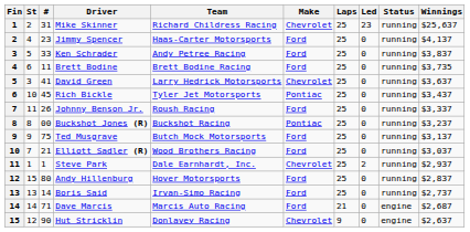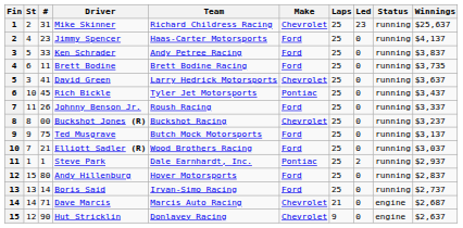 <table class="wikitable" style="font-size:95%">
 <tr>
 <th>Fin</th>
 <th>St</th>
 <th>#</th>
 <th>Driver</th>
 <th>Team</th>
 <th>Make</th>
 <th>Laps</th>
 <th>Led</th>
 <th>Status</th>
 <th>Winnings</th>
 </tr>
 <tr>
 <th>1</th>
 <td>2</td>
 <td>31</td>
 <td><a href='#'>Mike Skinner</a></td>
 <td><a href='#'>Richard Childress Racing</a></td>
 <td><a href='#'>Chevrolet</a></td>
 <td>25</td>
 <td>23</td>
 <td>running</td>
 <td>$25,637</td>
 </tr>
 <tr>
 <th>2</th>
 <td>4</td>
 <td>23</td>
 <td><a href='#'>Jimmy Spencer</a></td>
 <td><a href='#'>Haas-Carter Motorsports</a></td>
 <td><a href='#'>Ford</a></td>
 <td>25</td>
 <td>0</td>
 <td>running</td>
 <td>$4,137</td>
 </tr>
 <tr>
 <th>3</th>
 <td>5</td>
 <td>33</td>
 <td><a href='#'>Ken Schrader</a></td>
 <td><a href='#'>Andy Petree Racing</a></td>
 <td><a href='#'>Ford</a></td>
 <td>25</td>
 <td>0</td>
 <td>running</td>
 <td>$3,837</td>
 </tr>
 <tr>
 <th>4</th>
 <td>6</td>
 <td>11</td>
 <td><a href='#'>Brett Bodine</a></td>
 <td><a href='#'>Brett Bodine Racing</a></td>
 <td><a href='#'>Ford</a></td>
 <td>25</td>
 <td>0</td>
 <td>running</td>
 <td>$3,735</td>
 </tr>
 <tr>
 <th>5</th>
 <td>3</td>
 <td>41</td>
 <td><a href='#'>David Green</a></td>
 <td><a href='#'>Larry Hedrick Motorsports</a></td>
 <td><a href='#'>Chevrolet</a></td>
 <td>25</td>
 <td>0</td>
 <td>running</td>
 <td>$3,637</td>
 </tr>
 <tr>
 <th>6</th>
 <td>10</td>
 <td>45</td>
 <td><a href='#'>Rich Bickle</a></td>
 <td><a href='#'>Tyler Jet Motorsports</a></td>
 <td><a href='#'>Pontiac</a></td>
 <td>25</td>
 <td>0</td>
 <td>running</td>
 <td>$3,437</td>
 </tr>
 <tr>
 <th>7</th>
 <td>11</td>
 <td>26</td>
 <td><a href='#'>Johnny Benson Jr.</a></td>
 <td><a href='#'>Roush Racing</a></td>
 <td><a href='#'>Ford</a></td>
 <td>25</td>
 <td>0</td>
 <td>running</td>
 <td>$3,337</td>
 </tr>
 <tr>
 <th>8</th>
 <td>8</td>
 <td>00</td>
 <td><a href='#'>Buckshot Jones</a> <strong>(R)</strong></td>
 <td><a href='#'>Buckshot Racing</a></td>
-<td><a href='#'>Pontiac</a></td>
+<td><a href='#'>Chevrolet</a></td>
 <td>25</td>
 <td>0</td>
 <td>running</td>
 <td>$3,237</td>
 </tr>
 <tr>
 <th>9</th>
 <td>9</td>
 <td>75</td>
 <td><a href='#'>Ted Musgrave</a></td>
 <td><a href='#'>Butch Mock Motorsports</a></td>
 <td><a href='#'>Ford</a></td>
 <td>25</td>
 <td>0</td>
 <td>running</td>
 <td>$3,137</td>
 </tr>
 <tr>
 <th>10</th>
 <td>7</td>
 <td>21</td>
 <td><a href='#'>Elliott Sadler</a> <strong>(R)</strong></td>
 <td><a href='#'>Wood Brothers Racing</a></td>
 <td><a href='#'>Ford</a></td>
 <td>25</td>
 <td>0</td>
 <td>running</td>
 <td>$3,037</td>
 </tr>
 <tr>
 <th>11</th>
 <td>1</td>
 <td>1</td>
 <td><a href='#'>Steve Park</a></td>
 <td><a href='#'>Dale Earnhardt, Inc.</a></td>
-<td><a href='#'>Chevrolet</a></td>
+<td><a href='#'>Pontiac</a></td>
 <td>25</td>
 <td>2</td>
 <td>running</td>
 <td>$2,937</td>
 </tr>
 <tr>
 <th>12</th>
 <td>15</td>
 <td>80</td>
 <td><a href='#'>Andy Hillenburg</a></td>
 <td><a href='#'>Hover Motorsports</a></td>
 <td><a href='#'>Ford</a></td>
 <td>25</td>
 <td>0</td>
 <td>running</td>
 <td>$2,837</td>
 </tr>
 <tr>
 <th>13</th>
 <td>13</td>
 <td>14</td>
 <td><a href='#'>Boris Said</a></td>
 <td><a href='#'>Irvan-Simo Racing</a></td>
 <td><a href='#'>Ford</a></td>
 <td>25</td>
 <td>0</td>
 <td>running</td>
 <td>$2,737</td>
 </tr>
 <tr>
 <th>14</th>
 <td>14</td>
 <td>71</td>
 <td><a href='#'>Dave Marcis</a></td>
 <td><a href='#'>Marcis Auto Racing</a></td>
-<td><a href='#'>Ford</a></td>
+<td><a href='#'>Chevrolet</a></td>
 <td>21</td>
 <td>0</td>
 <td>engine</td>
 <td>$2,687</td>
 </tr>
 <tr>
 <th>15</th>
 <td>12</td>
 <td>90</td>
 <td><a href='#'>Hut Stricklin</a></td>
 <td><a href='#'>Donlavey Racing</a></td>
 <td><a href='#'>Chevrolet</a></td>
 <td>9</td>
 <td>0</td>
 <td>engine</td>
 <td>$2,637</td>
 </tr>
 </table>
